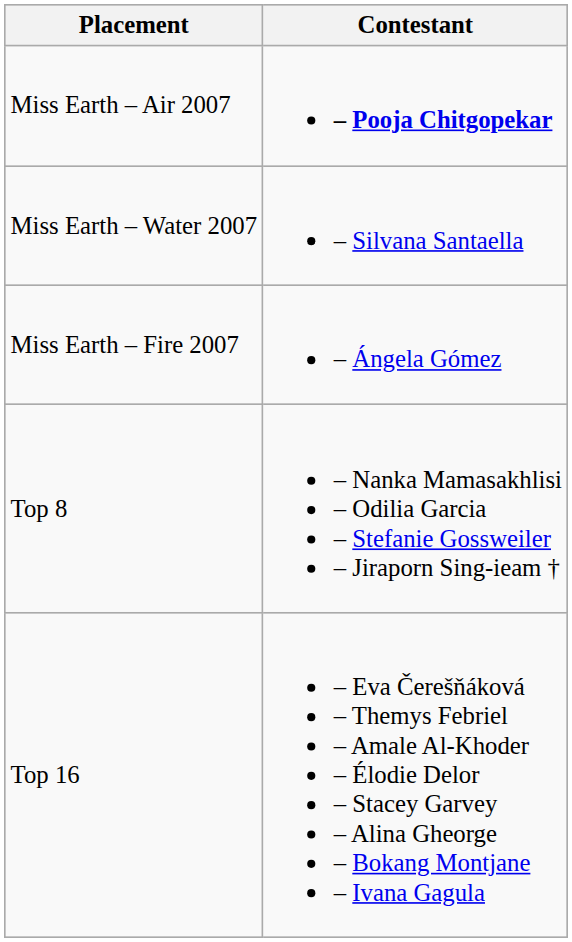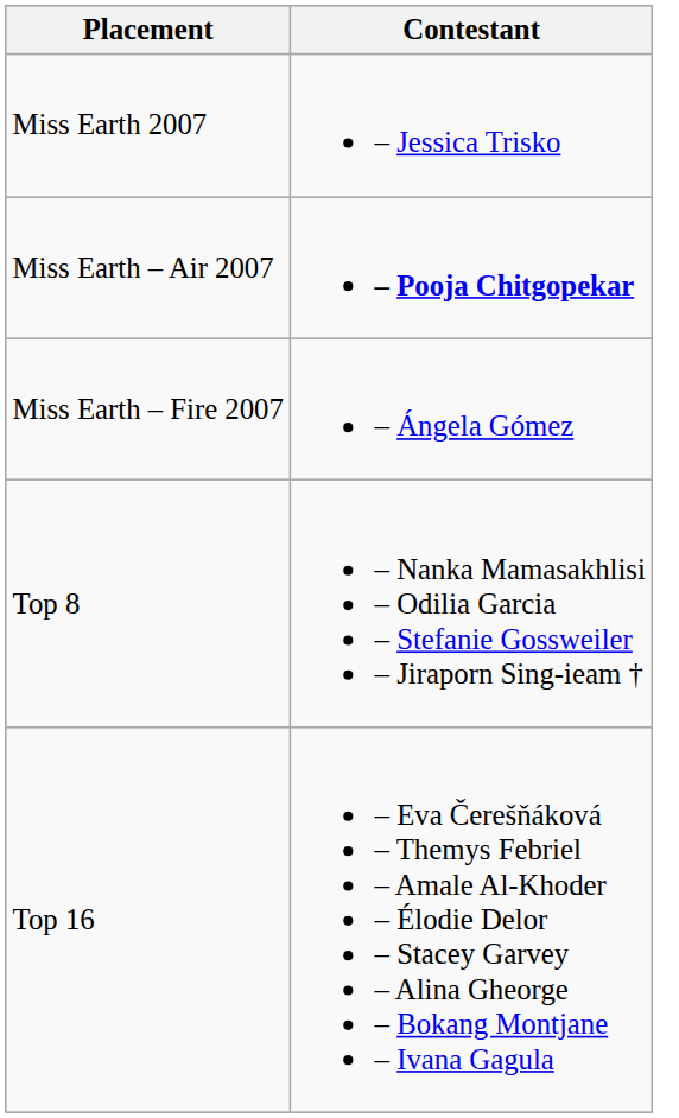 <table class="wikitable sortable" style="font-size:95%;">
 <tr>
 <th>Placement</th>
 <th>Contestant</th>
 </tr>
 <tr>
+<td>Miss Earth 2007</td>
+<td><br><ul><li> – <a href='#'>Jessica Trisko</a></li></ul></td>
+</tr>
+<tr>
 <td>Miss Earth – Air 2007</td>
 <td><strong><br><ul><li> – <a href='#'>Pooja Chitgopekar</a></li></ul></strong></td>
-</tr>
-<tr>
-<td>Miss Earth – Water 2007</td>
-<td><br><ul><li> – <a href='#'>Silvana Santaella</a></li></ul></td>
 </tr>
 <tr>
 <td>Miss Earth – Fire 2007</td>
 <td><br><ul><li> – <a href='#'>Ángela Gómez</a></li></ul></td>
 </tr>
 <tr>
 <td>Top 8</td>
 <td><br><ul><li> – Nanka Mamasakhlisi</li><li> – Odilia Garcia</li><li> – <a href='#'>Stefanie Gossweiler</a></li><li> – Jiraporn Sing-ieam †</li></ul></td>
 </tr>
 <tr>
 <td>Top 16</td>
 <td><br><ul><li> – Eva Čerešňáková</li><li> – Themys Febriel</li><li> – Amale Al-Khoder</li><li> – Élodie Delor</li><li> – Stacey Garvey</li><li> – Alina Gheorge</li><li> – <a href='#'>Bokang Montjane</a></li><li> – <a href='#'>Ivana Gagula</a></li></ul></td>
 </tr>
 </table>
